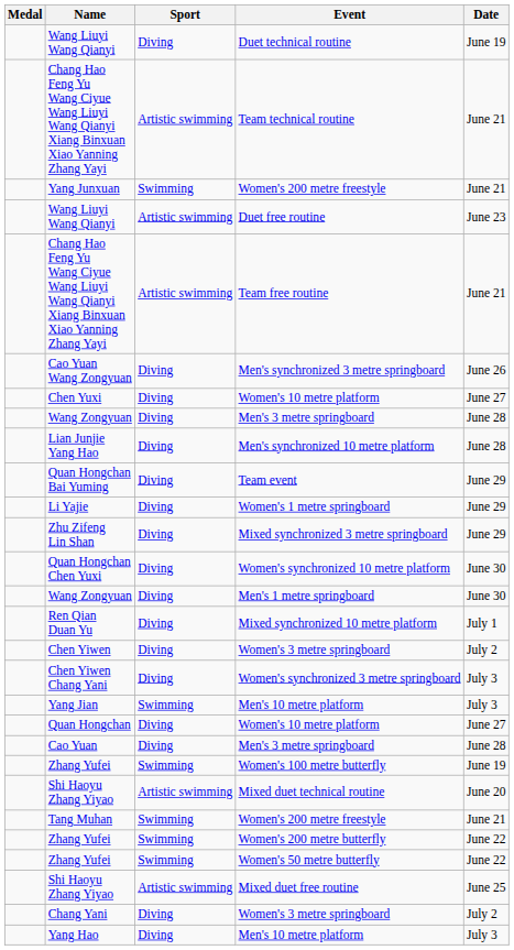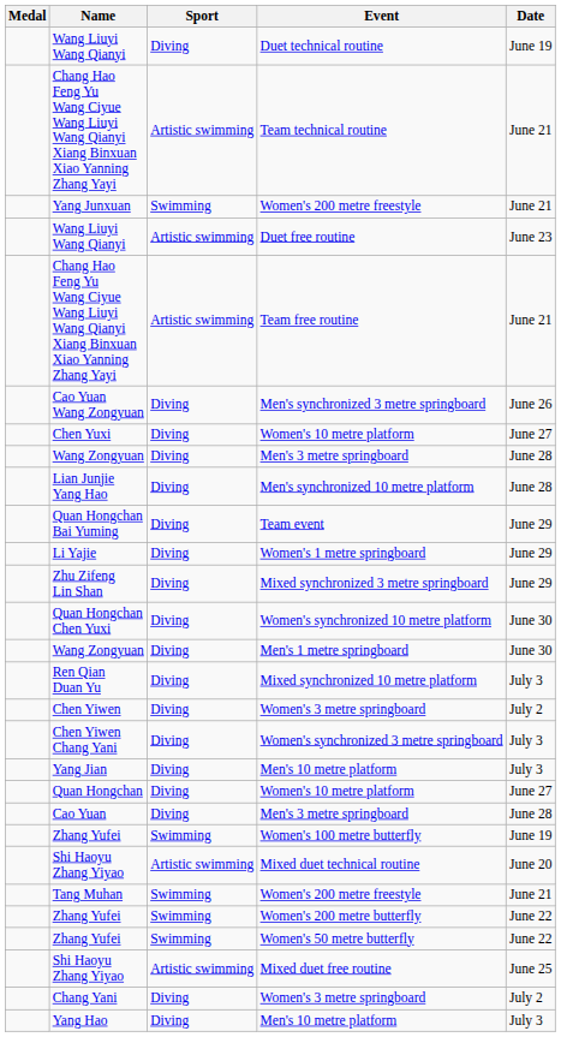 <table class="wikitable sortable">
 <tr>
 <th>Medal</th>
 <th>Name</th>
 <th>Sport</th>
 <th>Event</th>
 <th>Date</th>
 </tr>
 <tr>
 <td></td>
 <td><a href='#'>Wang Liuyi</a><br><a href='#'>Wang Qianyi</a></td>
 <td><a href='#'>Diving</a></td>
 <td><a href='#'>Duet technical routine</a></td>
 <td>June 19</td>
 </tr>
 <tr>
 <td></td>
 <td><a href='#'>Chang Hao</a><br><a href='#'>Feng Yu</a><br><a href='#'>Wang Ciyue</a><br><a href='#'>Wang Liuyi</a><br><a href='#'>Wang Qianyi</a><br><a href='#'>Xiang Binxuan</a><br><a href='#'>Xiao Yanning</a><br><a href='#'>Zhang Yayi</a></td>
 <td><a href='#'>Artistic swimming</a></td>
 <td><a href='#'>Team technical routine</a></td>
 <td>June 21</td>
 </tr>
 <tr>
 <td></td>
 <td><a href='#'>Yang Junxuan</a></td>
 <td><a href='#'>Swimming</a></td>
 <td><a href='#'>Women's 200 metre freestyle</a></td>
 <td>June 21</td>
 </tr>
 <tr>
 <td></td>
 <td><a href='#'>Wang Liuyi</a><br><a href='#'>Wang Qianyi</a></td>
 <td><a href='#'>Artistic swimming</a></td>
 <td><a href='#'>Duet free routine</a></td>
 <td>June 23</td>
 </tr>
 <tr>
 <td></td>
 <td><a href='#'>Chang Hao</a><br><a href='#'>Feng Yu</a><br><a href='#'>Wang Ciyue</a><br><a href='#'>Wang Liuyi</a><br><a href='#'>Wang Qianyi</a><br><a href='#'>Xiang Binxuan</a><br><a href='#'>Xiao Yanning</a><br><a href='#'>Zhang Yayi</a></td>
 <td><a href='#'>Artistic swimming</a></td>
 <td><a href='#'>Team free routine</a></td>
 <td>June 21</td>
 </tr>
 <tr>
 <td></td>
 <td><a href='#'>Cao Yuan</a><br><a href='#'>Wang Zongyuan</a></td>
 <td><a href='#'>Diving</a></td>
 <td><a href='#'>Men's synchronized 3 metre springboard</a></td>
 <td>June 26</td>
 </tr>
 <tr>
 <td></td>
 <td><a href='#'>Chen Yuxi</a></td>
 <td><a href='#'>Diving</a></td>
 <td><a href='#'>Women's 10 metre platform</a></td>
 <td>June 27</td>
 </tr>
 <tr>
 <td></td>
 <td><a href='#'>Wang Zongyuan</a></td>
 <td><a href='#'>Diving</a></td>
 <td><a href='#'>Men's 3 metre springboard</a></td>
 <td>June 28</td>
 </tr>
 <tr>
 <td></td>
 <td><a href='#'>Lian Junjie</a><br><a href='#'>Yang Hao</a></td>
 <td><a href='#'>Diving</a></td>
 <td><a href='#'>Men's synchronized 10 metre platform</a></td>
 <td>June 28</td>
 </tr>
 <tr>
 <td></td>
 <td><a href='#'>Quan Hongchan</a><br><a href='#'>Bai Yuming</a></td>
 <td><a href='#'>Diving</a></td>
 <td><a href='#'>Team event</a></td>
 <td>June 29</td>
 </tr>
 <tr>
 <td></td>
 <td><a href='#'>Li Yajie</a></td>
 <td><a href='#'>Diving</a></td>
 <td><a href='#'>Women's 1 metre springboard</a></td>
 <td>June 29</td>
 </tr>
 <tr>
 <td></td>
 <td><a href='#'>Zhu Zifeng</a><br><a href='#'>Lin Shan</a></td>
 <td><a href='#'>Diving</a></td>
 <td><a href='#'>Mixed synchronized 3 metre springboard</a></td>
 <td>June 29</td>
 </tr>
 <tr>
 <td></td>
 <td><a href='#'>Quan Hongchan</a><br><a href='#'>Chen Yuxi</a></td>
 <td><a href='#'>Diving</a></td>
 <td><a href='#'>Women's synchronized 10 metre platform</a></td>
 <td>June 30</td>
 </tr>
 <tr>
 <td></td>
 <td><a href='#'>Wang Zongyuan</a></td>
 <td><a href='#'>Diving</a></td>
 <td><a href='#'>Men's 1 metre springboard</a></td>
 <td>June 30</td>
 </tr>
 <tr>
 <td></td>
 <td><a href='#'>Ren Qian</a><br><a href='#'>Duan Yu</a></td>
 <td><a href='#'>Diving</a></td>
 <td><a href='#'>Mixed synchronized 10 metre platform</a></td>
-<td>July 1</td>
+<td>July 3</td>
 </tr>
 <tr>
 <td></td>
 <td><a href='#'>Chen Yiwen</a></td>
 <td><a href='#'>Diving</a></td>
 <td><a href='#'>Women's 3 metre springboard</a></td>
 <td>July 2</td>
 </tr>
 <tr>
 <td></td>
 <td><a href='#'>Chen Yiwen</a><br><a href='#'>Chang Yani</a></td>
 <td><a href='#'>Diving</a></td>
 <td><a href='#'>Women's synchronized 3 metre springboard</a></td>
 <td>July 3</td>
 </tr>
 <tr>
 <td></td>
 <td><a href='#'>Yang Jian</a></td>
-<td><a href='#'>Swimming</a></td>
+<td><a href='#'>Diving</a></td>
 <td><a href='#'>Men's 10 metre platform</a></td>
 <td>July 3</td>
 </tr>
 <tr>
 <td></td>
 <td><a href='#'>Quan Hongchan</a></td>
 <td><a href='#'>Diving</a></td>
 <td><a href='#'>Women's 10 metre platform</a></td>
 <td>June 27</td>
 </tr>
 <tr>
 <td></td>
 <td><a href='#'>Cao Yuan</a></td>
 <td><a href='#'>Diving</a></td>
 <td><a href='#'>Men's 3 metre springboard</a></td>
 <td>June 28</td>
 </tr>
 <tr>
 <td></td>
 <td><a href='#'>Zhang Yufei</a></td>
 <td><a href='#'>Swimming</a></td>
 <td><a href='#'>Women's 100 metre butterfly</a></td>
 <td>June 19</td>
 </tr>
 <tr>
 <td></td>
 <td><a href='#'>Shi Haoyu</a><br><a href='#'>Zhang Yiyao</a></td>
 <td><a href='#'>Artistic swimming</a></td>
 <td><a href='#'>Mixed duet technical routine</a></td>
 <td>June 20</td>
 </tr>
 <tr>
 <td></td>
 <td><a href='#'>Tang Muhan</a></td>
 <td><a href='#'>Swimming</a></td>
 <td><a href='#'>Women's 200 metre freestyle</a></td>
 <td>June 21</td>
 </tr>
 <tr>
 <td></td>
 <td><a href='#'>Zhang Yufei</a></td>
 <td><a href='#'>Swimming</a></td>
 <td><a href='#'>Women's 200 metre butterfly</a></td>
 <td>June 22</td>
 </tr>
 <tr>
 <td></td>
 <td><a href='#'>Zhang Yufei</a></td>
 <td><a href='#'>Swimming</a></td>
 <td><a href='#'>Women's 50 metre butterfly</a></td>
 <td>June 22</td>
 </tr>
 <tr>
 <td></td>
 <td><a href='#'>Shi Haoyu</a><br><a href='#'>Zhang Yiyao</a></td>
 <td><a href='#'>Artistic swimming</a></td>
 <td><a href='#'>Mixed duet free routine</a></td>
 <td>June 25</td>
 </tr>
 <tr>
 <td></td>
 <td><a href='#'>Chang Yani</a></td>
 <td><a href='#'>Diving</a></td>
 <td><a href='#'>Women's 3 metre springboard</a></td>
 <td>July 2</td>
 </tr>
 <tr>
 <td></td>
 <td><a href='#'>Yang Hao</a></td>
 <td><a href='#'>Diving</a></td>
 <td><a href='#'>Men's 10 metre platform</a></td>
 <td>July 3</td>
 </tr>
 </table>
